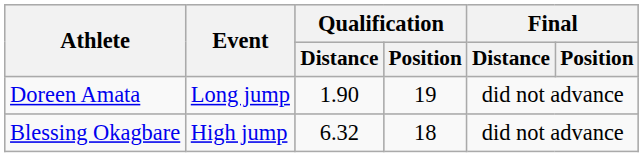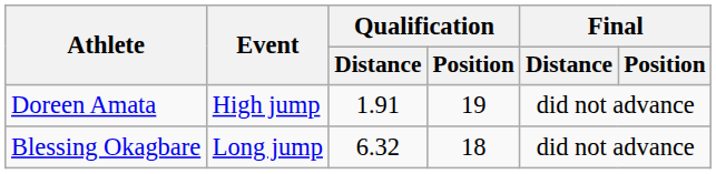 <table class=wikitable style="font-size:90%">
 <tr>
 <th rowspan="2">Athlete</th>
 <th rowspan="2">Event</th>
 <th colspan="2">Qualification</th>
 <th colspan="2">Final</th>
 </tr>
 <tr style="font-size:95%">
 <th>Distance</th>
 <th>Position</th>
 <th>Distance</th>
 <th>Position</th>
 </tr>
 <tr align=center>
 <td align=left><a href='#'>Doreen Amata</a></td>
-<td align=left><a href='#'>Long jump</a></td>
-<td>1.90</td>
+<td align=left><a href='#'>High jump</a></td>
+<td>1.91</td>
 <td>19</td>
 <td colspan=2>did not advance</td>
 </tr>
 <tr align=center>
 <td align=left><a href='#'>Blessing Okagbare</a></td>
-<td align=left><a href='#'>High jump</a></td>
+<td align=left><a href='#'>Long jump</a></td>
 <td>6.32</td>
 <td>18</td>
 <td colspan=2>did not advance</td>
 </tr>
 </table>
